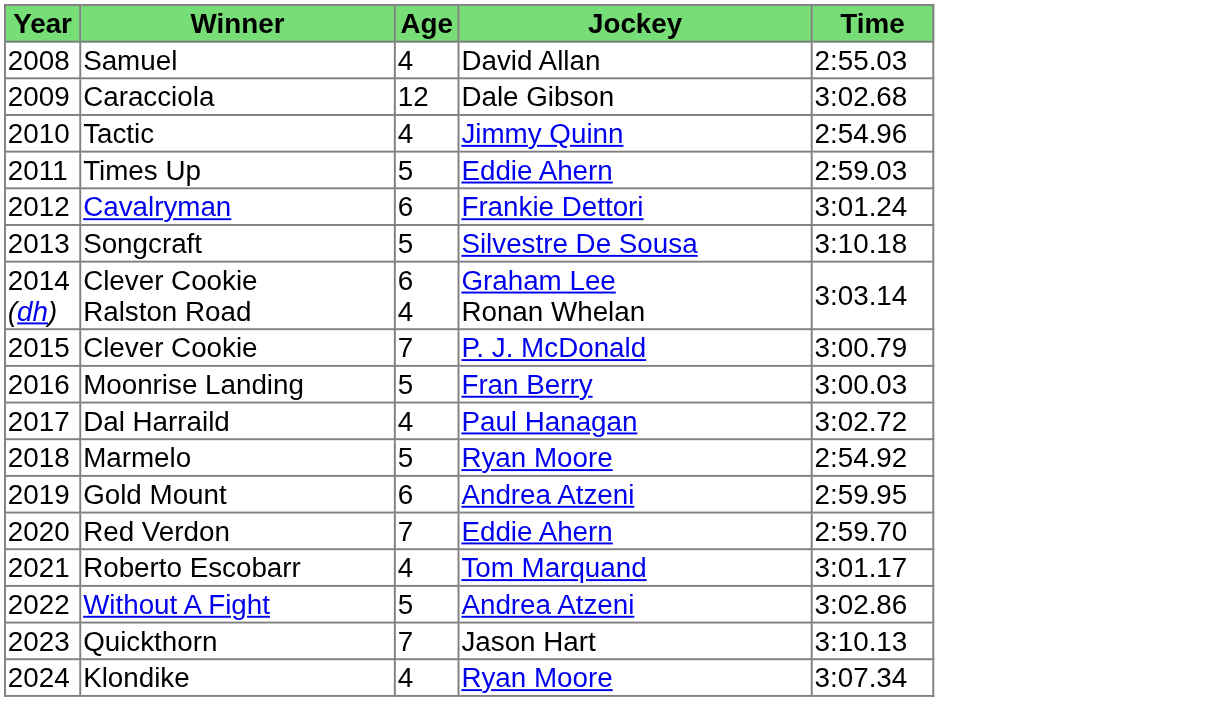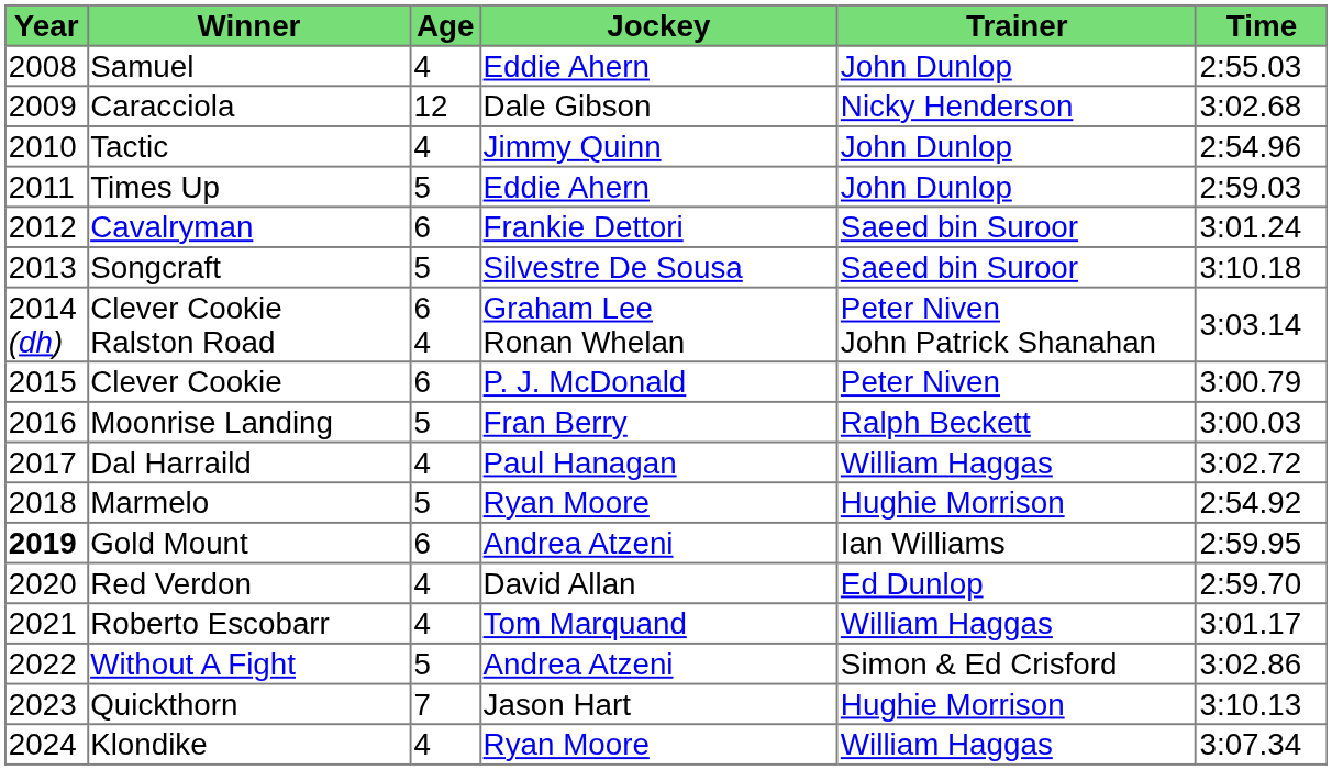 <table class = "sortable" | border="1" style="border-collapse: collapse; font-size:90%">
 <tr bgcolor="#77dd77" align="center">
 <th style="width:36px"><strong>Year</strong></th>
 <th style="width:160px"><strong>Winner</strong></th>
 <th style="width:30px"><strong>Age</strong></th>
 <th style="width:180px"><strong>Jockey</strong></th>
+<th style="width:180px"><strong>Trainer</strong></th>
 <th style="width:60px"><strong>Time</strong></th>
 </tr>
 <tr>
 <td>2008</td>
 <td>Samuel</td>
 <td>4</td>
-<td>David Allan</td>
+<td><a href='#'>Eddie Ahern</a></td>
+<td><a href='#'>John Dunlop</a></td>
 <td>2:55.03</td>
 </tr>
 <tr>
 <td>2009</td>
 <td>Caracciola</td>
 <td>12</td>
 <td>Dale Gibson</td>
+<td><a href='#'>Nicky Henderson</a></td>
 <td>3:02.68</td>
 </tr>
 <tr>
 <td>2010</td>
 <td>Tactic</td>
 <td>4</td>
 <td><a href='#'>Jimmy Quinn</a></td>
+<td><a href='#'>John Dunlop</a></td>
 <td>2:54.96</td>
 </tr>
 <tr>
 <td>2011</td>
 <td>Times Up</td>
 <td>5</td>
 <td><a href='#'>Eddie Ahern</a></td>
+<td><a href='#'>John Dunlop</a></td>
 <td>2:59.03</td>
 </tr>
 <tr>
 <td>2012</td>
 <td><a href='#'>Cavalryman</a></td>
 <td>6</td>
 <td><a href='#'>Frankie Dettori</a></td>
+<td><a href='#'>Saeed bin Suroor</a></td>
 <td>3:01.24</td>
 </tr>
 <tr>
 <td>2013</td>
 <td>Songcraft</td>
 <td>5</td>
 <td><a href='#'>Silvestre De Sousa</a></td>
+<td><a href='#'>Saeed bin Suroor</a></td>
 <td>3:10.18</td>
 </tr>
 <tr>
 <td>2014<br><em>(<a href='#'>dh</a>)</em></td>
 <td>Clever Cookie<br>Ralston Road</td>
 <td>6<br>4</td>
 <td><a href='#'>Graham Lee</a><br>Ronan Whelan</td>
+<td><a href='#'>Peter Niven</a><br>John Patrick Shanahan</td>
 <td>3:03.14</td>
 </tr>
 <tr>
 <td>2015</td>
 <td>Clever Cookie</td>
-<td>7</td>
+<td>6</td>
 <td><a href='#'>P. J. McDonald</a></td>
+<td><a href='#'>Peter Niven</a></td>
 <td>3:00.79</td>
 </tr>
 <tr>
 <td>2016</td>
 <td>Moonrise Landing</td>
 <td>5</td>
 <td><a href='#'>Fran Berry</a></td>
+<td><a href='#'>Ralph Beckett</a></td>
 <td>3:00.03</td>
 </tr>
 <tr>
 <td>2017</td>
 <td>Dal Harraild</td>
 <td>4</td>
 <td><a href='#'>Paul Hanagan</a></td>
+<td><a href='#'>William Haggas</a></td>
 <td>3:02.72</td>
 </tr>
 <tr>
 <td>2018</td>
 <td>Marmelo</td>
 <td>5</td>
 <td><a href='#'>Ryan Moore</a></td>
+<td><a href='#'>Hughie Morrison</a></td>
 <td>2:54.92</td>
 </tr>
 <tr>
-<td>2019</td>
+<td><strong>2019</strong></td>
 <td>Gold Mount</td>
 <td>6</td>
 <td><a href='#'>Andrea Atzeni</a></td>
+<td>Ian Williams</td>
 <td>2:59.95</td>
 </tr>
 <tr>
 <td>2020</td>
 <td>Red Verdon</td>
-<td>7</td>
-<td><a href='#'>Eddie Ahern</a></td>
+<td>4</td>
+<td>David Allan</td>
+<td><a href='#'>Ed Dunlop</a></td>
 <td>2:59.70</td>
 </tr>
 <tr>
 <td>2021</td>
 <td>Roberto Escobarr</td>
 <td>4</td>
 <td><a href='#'>Tom Marquand</a></td>
+<td><a href='#'>William Haggas</a></td>
 <td>3:01.17</td>
 </tr>
 <tr>
 <td>2022</td>
 <td><a href='#'>Without A Fight</a></td>
 <td>5</td>
 <td><a href='#'>Andrea Atzeni</a></td>
+<td>Simon & Ed Crisford</td>
 <td>3:02.86</td>
 </tr>
 <tr>
 <td>2023</td>
 <td>Quickthorn</td>
 <td>7</td>
 <td>Jason Hart</td>
+<td><a href='#'>Hughie Morrison</a></td>
 <td>3:10.13</td>
 </tr>
 <tr>
 <td>2024</td>
 <td>Klondike</td>
 <td>4</td>
 <td><a href='#'>Ryan Moore</a></td>
+<td><a href='#'>William Haggas</a></td>
 <td>3:07.34</td>
 </tr>
 </table>
